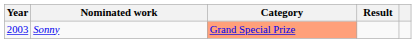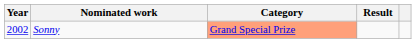 <table class="wikitable sortable">
 <tr>
 <th scope="col" style="width:1em;">Year</th>
 <th scope="col" style="width:39em;">Nominated work</th>
 <th scope="col" style="width:33em;">Category</th>
 <th scope="col" style="width:5em;">Result</th>
 <th scope="col" style="width:2em;" class="unsortable"></th>
 </tr>
 <tr>
-<td><a href='#'>2003</a></td>
+<td><a href='#'>2002</a></td>
 <td><em><a href='#'>Sonny</a></em></td>
 <td style="background: lightsalmon;"><a href='#'>Grand Special Prize</a></td>
 <td></td>
 <td style="text-align:center;"></td>
 </tr>
 </table>
